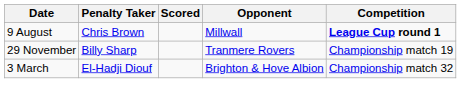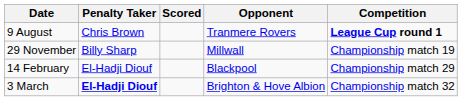 <table class="wikitable">
 <tr>
 <th>Date</th>
 <th>Penalty Taker</th>
 <th>Scored</th>
 <th>Opponent</th>
 <th>Competition</th>
 </tr>
 <tr>
 <td>9 August</td>
 <td><a href='#'>Chris Brown</a></td>
 <td></td>
-<td><a href='#'>Millwall</a></td>
+<td><a href='#'>Tranmere Rovers</a></td>
 <td><strong><a href='#'>League Cup</a> round 1</strong></td>
 </tr>
 <tr>
 <td>29 November</td>
 <td><a href='#'>Billy Sharp</a></td>
 <td></td>
-<td><a href='#'>Tranmere Rovers</a></td>
+<td><a href='#'>Millwall</a></td>
 <td><a href='#'>Championship</a> match 19</td>
 </tr>
 <tr>
+<td>14 February</td>
+<td><a href='#'>El-Hadji Diouf</a></td>
+<td></td>
+<td><a href='#'>Blackpool</a></td>
+<td><a href='#'>Championship</a> match 29</td>
+</tr>
+<tr>
 <td>3 March</td>
-<td><a href='#'>El-Hadji Diouf</a></td>
+<td><strong><a href='#'>El-Hadji Diouf</a></strong></td>
 <td></td>
 <td><a href='#'>Brighton & Hove Albion</a></td>
 <td><a href='#'>Championship</a> match 32</td>
 </tr>
 </table>
